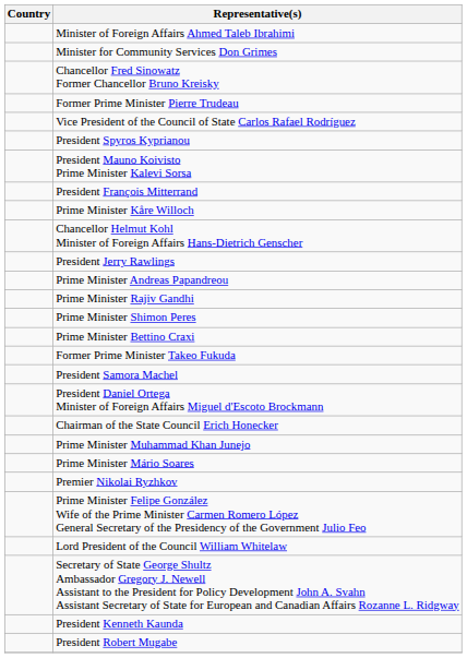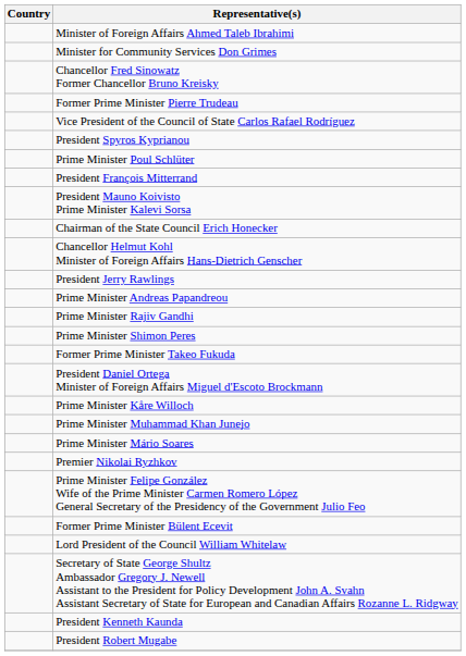 <table class="wikitable sortable">
 <tr>
 <th>Country</th>
 <th>Representative(s)</th>
 </tr>
 <tr>
 <td></td>
 <td>Minister of Foreign Affairs <a href='#'>Ahmed Taleb Ibrahimi</a></td>
 </tr>
 <tr>
 <td></td>
 <td>Minister for Community Services <a href='#'>Don Grimes</a></td>
 </tr>
 <tr>
 <td></td>
 <td>Chancellor <a href='#'>Fred Sinowatz</a><br>Former Chancellor <a href='#'>Bruno Kreisky</a></td>
 </tr>
 <tr>
 <td></td>
 <td>Former Prime Minister <a href='#'>Pierre Trudeau</a></td>
 </tr>
 <tr>
 <td></td>
 <td>Vice President of the Council of State <a href='#'>Carlos Rafael Rodríguez</a></td>
 </tr>
 <tr>
 <td></td>
 <td>President <a href='#'>Spyros Kyprianou</a></td>
 </tr>
 <tr>
 <td></td>
-<td>President <a href='#'>Mauno Koivisto</a><br>Prime Minister <a href='#'>Kalevi Sorsa</a></td>
+<td>Prime Minister <a href='#'>Poul Schlüter</a></td>
 </tr>
 <tr>
 <td></td>
 <td>President <a href='#'>François Mitterrand</a></td>
 </tr>
 <tr>
 <td></td>
-<td>Prime Minister <a href='#'>Kåre Willoch</a></td>
+<td>President <a href='#'>Mauno Koivisto</a><br>Prime Minister <a href='#'>Kalevi Sorsa</a></td>
+</tr>
+<tr>
+<td></td>
+<td>Chairman of the State Council <a href='#'>Erich Honecker</a></td>
 </tr>
 <tr>
 <td></td>
 <td>Chancellor <a href='#'>Helmut Kohl</a><br>Minister of Foreign Affairs <a href='#'>Hans-Dietrich Genscher</a></td>
 </tr>
 <tr>
 <td></td>
 <td>President <a href='#'>Jerry Rawlings</a></td>
 </tr>
 <tr>
 <td></td>
 <td>Prime Minister <a href='#'>Andreas Papandreou</a></td>
 </tr>
 <tr>
 <td></td>
 <td>Prime Minister <a href='#'>Rajiv Gandhi</a></td>
 </tr>
 <tr>
 <td></td>
 <td>Prime Minister <a href='#'>Shimon Peres</a></td>
 </tr>
 <tr>
 <td></td>
-<td>Prime Minister <a href='#'>Bettino Craxi</a></td>
-</tr>
-<tr>
-<td></td>
 <td>Former Prime Minister <a href='#'>Takeo Fukuda</a></td>
-</tr>
-<tr>
-<td></td>
-<td>President <a href='#'>Samora Machel</a></td>
 </tr>
 <tr>
 <td></td>
 <td>President <a href='#'>Daniel Ortega</a><br>Minister of Foreign Affairs <a href='#'>Miguel d'Escoto Brockmann</a></td>
 </tr>
 <tr>
 <td></td>
-<td>Chairman of the State Council <a href='#'>Erich Honecker</a></td>
+<td>Prime Minister <a href='#'>Kåre Willoch</a></td>
 </tr>
 <tr>
 <td></td>
 <td>Prime Minister <a href='#'>Muhammad Khan Junejo</a></td>
 </tr>
 <tr>
 <td></td>
 <td>Prime Minister <a href='#'>Mário Soares</a></td>
 </tr>
 <tr>
 <td></td>
 <td>Premier <a href='#'>Nikolai Ryzhkov</a></td>
 </tr>
 <tr>
 <td></td>
 <td>Prime Minister <a href='#'>Felipe González</a><br>Wife of the Prime Minister <a href='#'>Carmen Romero López</a><br>General Secretary of the Presidency of the Government <a href='#'>Julio Feo</a></td>
+</tr>
+<tr>
+<td></td>
+<td>Former Prime Minister <a href='#'>Bülent Ecevit</a></td>
 </tr>
 <tr>
 <td></td>
 <td>Lord President of the Council <a href='#'>William Whitelaw</a></td>
 </tr>
 <tr>
 <td></td>
 <td>Secretary of State <a href='#'>George Shultz</a><br>Ambassador <a href='#'>Gregory J. Newell</a><br>Assistant to the President for Policy Development <a href='#'>John A. Svahn</a><br>Assistant Secretary of State for European and Canadian Affairs <a href='#'>Rozanne L. Ridgway</a></td>
 </tr>
 <tr>
 <td></td>
 <td>President <a href='#'>Kenneth Kaunda</a></td>
 </tr>
 <tr>
 <td></td>
 <td>President <a href='#'>Robert Mugabe</a></td>
 </tr>
 <tr>
 </tr>
 </table>
